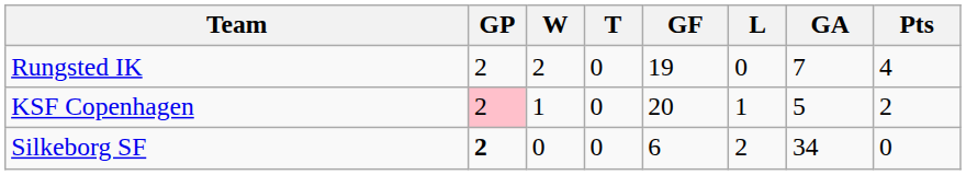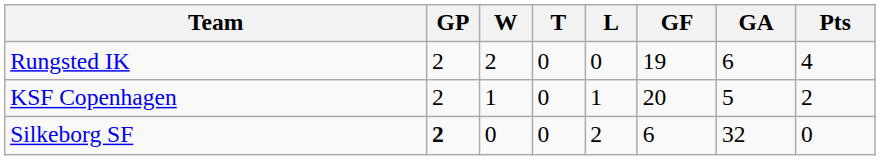 <table class="wikitable">
 <tr>
 <th width="40%">Team</th>
 <th width="5%">GP</th>
 <th width="5%">W</th>
 <th width="5%">T</th>
+<th width="5%">L</th>
 <th width="7.5%">GF</th>
-<th width="5%">L</th>
 <th width="7.5%">GA</th>
 <th width="7.5%">Pts</th>
 </tr>
 <tr>
 <td><a href='#'>Rungsted IK</a></td>
 <td>2</td>
 <td>2</td>
 <td>0</td>
+<td>0</td>
 <td>19</td>
-<td>0</td>
-<td>7</td>
+<td>6</td>
 <td>4</td>
 </tr>
 <tr>
 <td><a href='#'>KSF Copenhagen</a></td>
-<td style="background: pink;">2</td>
+<td>2</td>
 <td>1</td>
 <td>0</td>
+<td>1</td>
 <td>20</td>
-<td>1</td>
 <td>5</td>
 <td>2</td>
 </tr>
 <tr>
 <td><a href='#'>Silkeborg SF</a></td>
 <td><strong>2</strong></td>
 <td>0</td>
 <td>0</td>
+<td>2</td>
 <td>6</td>
-<td>2</td>
-<td>34</td>
+<td>32</td>
 <td>0</td>
 </tr>
 </table>
